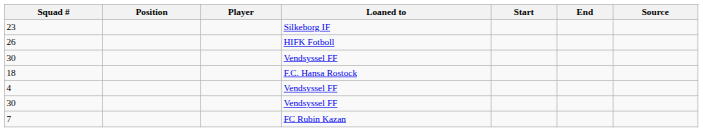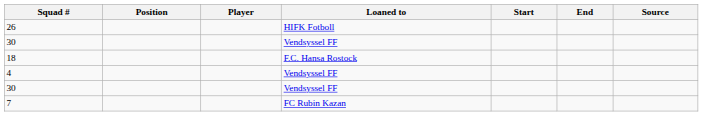 <table class="wikitable sortable" style="width:90%; text-align:center; font-size:95%; text-align:left;">
 <tr>
 <th>Squad #</th>
 <th>Position</th>
 <th>Player</th>
 <th>Loaned to</th>
 <th>Start</th>
 <th>End</th>
 <th>Source</th>
-</tr>
-<tr>
-<td>23</td>
-<td></td>
-<td></td>
-<td> <a href='#'>Silkeborg IF</a></td>
-<td></td>
-<td></td>
-<td></td>
 </tr>
 <tr>
 <td>26</td>
 <td></td>
 <td></td>
 <td> <a href='#'>HIFK Fotboll</a></td>
 <td></td>
 <td></td>
 <td></td>
 </tr>
 <tr>
 <td>30</td>
 <td></td>
 <td></td>
 <td> <a href='#'>Vendsyssel FF</a></td>
 <td></td>
 <td></td>
 <td></td>
 </tr>
 <tr>
 <td>18</td>
 <td></td>
 <td></td>
 <td> <a href='#'>F.C. Hansa Rostock</a></td>
 <td></td>
 <td></td>
 <td></td>
 </tr>
 <tr>
 <td>4</td>
 <td></td>
 <td></td>
 <td> <a href='#'>Vendsyssel FF</a></td>
 <td></td>
 <td></td>
 <td></td>
 </tr>
 <tr>
 <td>30</td>
 <td></td>
 <td></td>
 <td> <a href='#'>Vendsyssel FF</a></td>
 <td></td>
 <td></td>
 <td></td>
 </tr>
 <tr>
 <td>7</td>
 <td></td>
 <td></td>
 <td> <a href='#'>FC Rubin Kazan</a></td>
 <td></td>
 <td></td>
 <td></td>
 </tr>
 </table>
